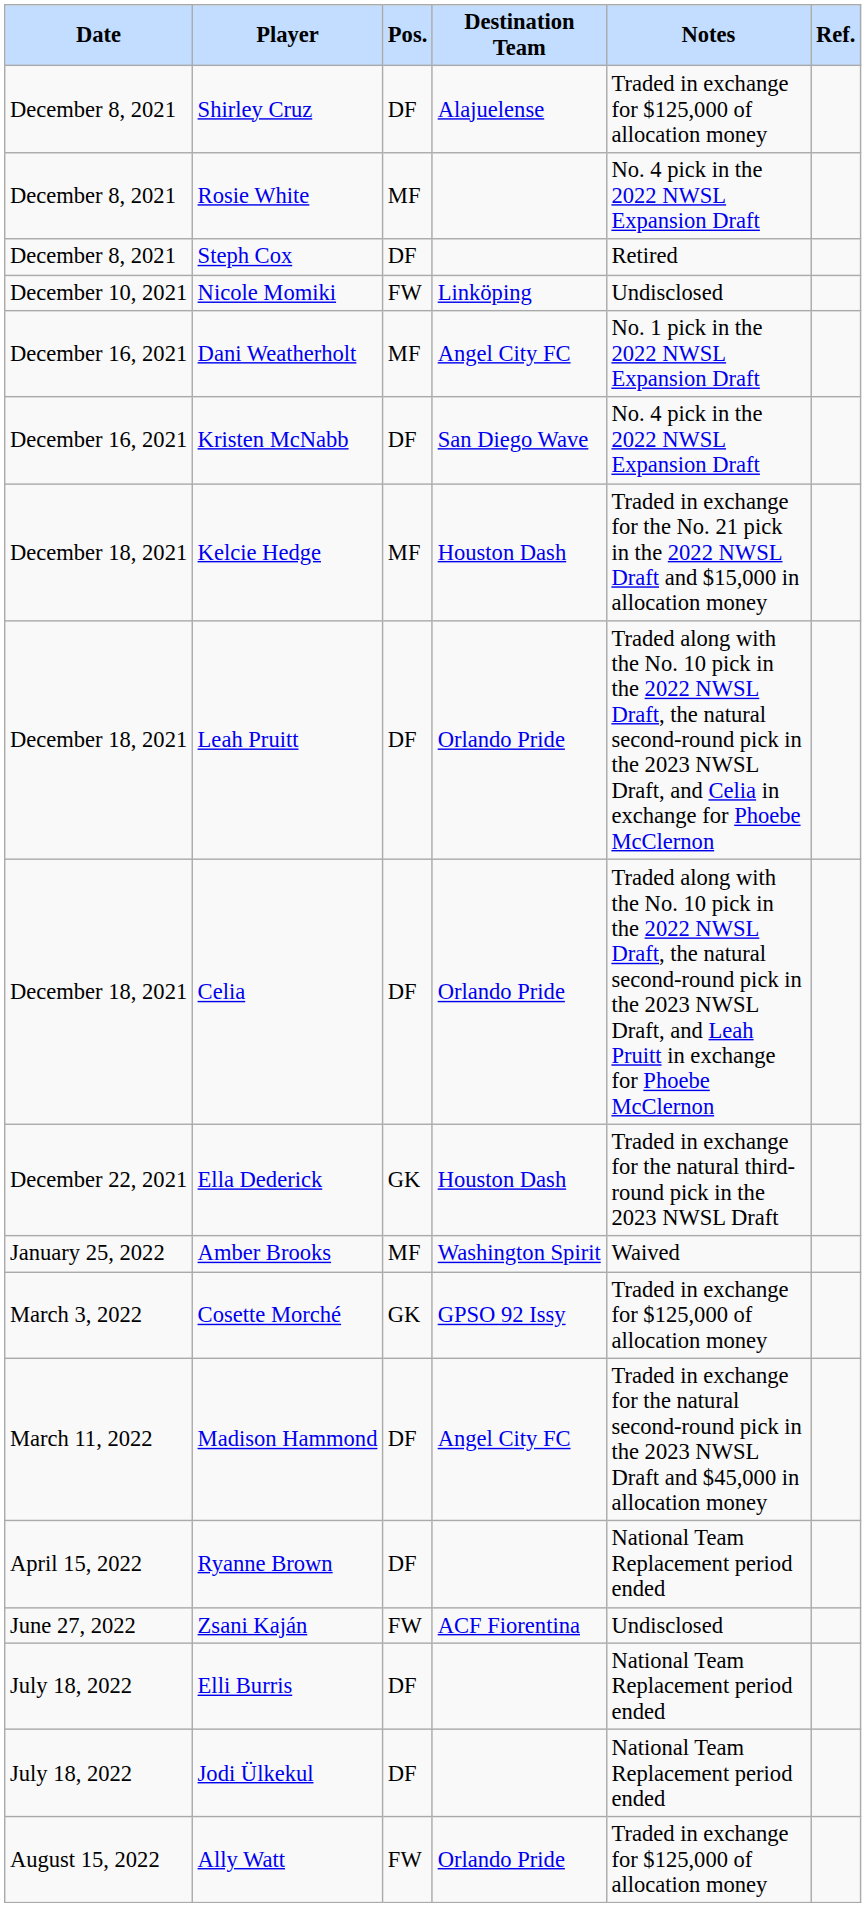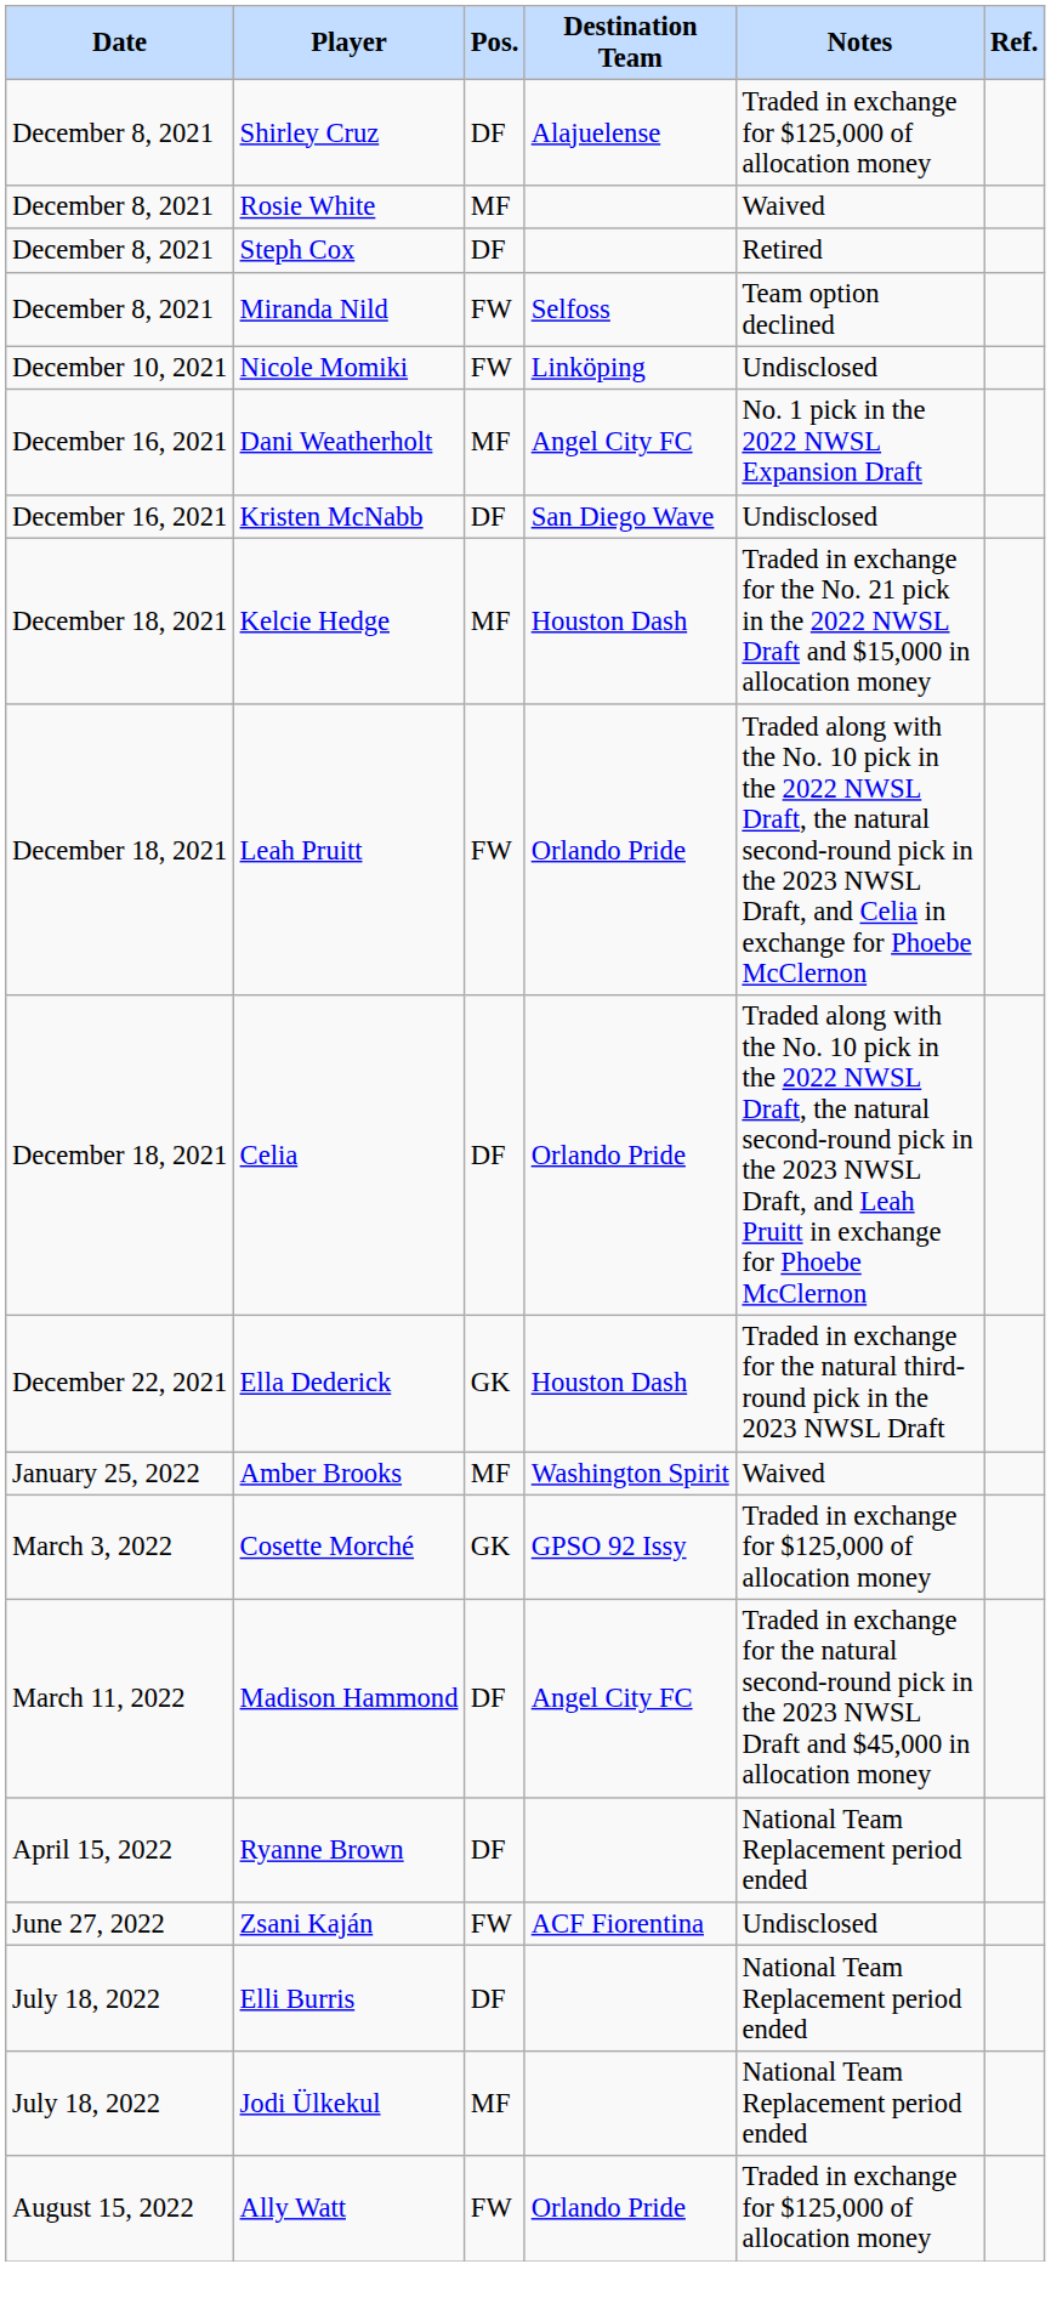 <table class="wikitable" style="text-align:left;">
 <tr>
 <th style="background:#c2ddff">Date</th>
 <th style="background:#c2ddff">Player</th>
 <th style="background:#c2ddff">Pos.</th>
 <th style="background:#c2ddff">Destination Team</th>
 <th style="background:#c2ddff">Notes</th>
 <th style="background:#c2ddff">Ref.</th>
 </tr>
 <tr>
 <td style="white-space: nowrap;">December 8, 2021</td>
 <td style="white-space: nowrap;"> <a href='#'>Shirley Cruz</a></td>
 <td>DF</td>
 <td style="white-space: nowrap;"> <a href='#'>Alajuelense</a></td>
 <td>Traded in exchange for $125,000 of allocation money</td>
 <td></td>
 </tr>
 <tr>
 <td style="white-space: nowrap;">December 8, 2021</td>
 <td style="white-space: nowrap;"> <a href='#'>Rosie White</a></td>
 <td>MF</td>
 <td style="white-space: nowrap;"></td>
-<td>No. 4 pick in the <a href='#'>2022 NWSL Expansion Draft</a></td>
+<td>Waived</td>
 <td></td>
 </tr>
 <tr>
 <td style="white-space: nowrap;">December 8, 2021</td>
 <td style="white-space: nowrap;"> <a href='#'>Steph Cox</a></td>
 <td>DF</td>
 <td style="white-space: nowrap;"></td>
 <td>Retired</td>
+<td></td>
+</tr>
+<tr>
+<td style="white-space: nowrap;">December 8, 2021</td>
+<td style="white-space: nowrap;"> <a href='#'>Miranda Nild</a></td>
+<td>FW</td>
+<td style="white-space: nowrap;"> <a href='#'>Selfoss</a></td>
+<td>Team option declined</td>
 <td></td>
 </tr>
 <tr>
 <td style="white-space: nowrap;">December 10, 2021</td>
 <td style="white-space: nowrap;"> <a href='#'>Nicole Momiki</a></td>
 <td>FW</td>
 <td style="white-space: nowrap;"> <a href='#'>Linköping</a></td>
 <td>Undisclosed</td>
 <td></td>
 </tr>
 <tr>
 <td style="white-space: nowrap;">December 16, 2021</td>
 <td style="white-space: nowrap;"> <a href='#'>Dani Weatherholt</a></td>
 <td>MF</td>
 <td style="white-space: nowrap;"> <a href='#'>Angel City FC</a></td>
 <td>No. 1 pick in the <a href='#'>2022 NWSL Expansion Draft</a></td>
 <td></td>
 </tr>
 <tr>
 <td style="white-space: nowrap;">December 16, 2021</td>
 <td style="white-space: nowrap;"> <a href='#'>Kristen McNabb</a></td>
 <td>DF</td>
 <td style="white-space: nowrap;"> <a href='#'>San Diego Wave</a></td>
-<td>No. 4 pick in the <a href='#'>2022 NWSL Expansion Draft</a></td>
+<td>Undisclosed</td>
 <td></td>
 </tr>
 <tr>
 <td style="white-space: nowrap;">December 18, 2021</td>
 <td style="white-space: nowrap;"> <a href='#'>Kelcie Hedge</a></td>
 <td>MF</td>
 <td style="white-space: nowrap;"> <a href='#'>Houston Dash</a></td>
 <td>Traded in exchange for the No. 21 pick in the <a href='#'>2022 NWSL Draft</a> and $15,000 in allocation money</td>
 <td></td>
 </tr>
 <tr>
 <td style="white-space: nowrap;">December 18, 2021</td>
 <td style="white-space: nowrap;"> <a href='#'>Leah Pruitt</a></td>
-<td>DF</td>
+<td>FW</td>
 <td style="white-space: nowrap;"> <a href='#'>Orlando Pride</a></td>
 <td>Traded along with the No. 10 pick in the <a href='#'>2022 NWSL Draft</a>, the natural second-round pick in the 2023 NWSL Draft, and <a href='#'>Celia</a> in exchange for <a href='#'>Phoebe McClernon</a></td>
 <td></td>
 </tr>
 <tr>
 <td style="white-space: nowrap;">December 18, 2021</td>
 <td style="white-space: nowrap;"> <a href='#'>Celia</a></td>
 <td>DF</td>
 <td style="white-space: nowrap;"> <a href='#'>Orlando Pride</a></td>
 <td>Traded along with the No. 10 pick in the <a href='#'>2022 NWSL Draft</a>, the natural second-round pick in the 2023 NWSL Draft, and <a href='#'>Leah Pruitt</a> in exchange for <a href='#'>Phoebe McClernon</a></td>
 <td></td>
 </tr>
 <tr>
 <td style="white-space: nowrap;">December 22, 2021</td>
 <td style="white-space: nowrap;"> <a href='#'>Ella Dederick</a></td>
 <td>GK</td>
 <td style="white-space: nowrap;"> <a href='#'>Houston Dash</a></td>
 <td>Traded in exchange for the natural third-round pick in the 2023 NWSL Draft</td>
 <td></td>
 </tr>
 <tr>
 <td style="white-space: nowrap;">January 25, 2022</td>
 <td style="white-space: nowrap;"> <a href='#'>Amber Brooks</a></td>
 <td>MF</td>
 <td style="white-space: nowrap;"> <a href='#'>Washington Spirit</a></td>
 <td>Waived</td>
 <td></td>
 </tr>
 <tr>
 <td style="white-space: nowrap;">March 3, 2022</td>
 <td style="white-space: nowrap;"> <a href='#'>Cosette Morché</a></td>
 <td>GK</td>
 <td style="white-space: nowrap;"> <a href='#'>GPSO 92 Issy</a></td>
 <td>Traded in exchange for $125,000 of allocation money</td>
 <td></td>
 </tr>
 <tr>
 <td style="white-space: nowrap;">March 11, 2022</td>
 <td style="white-space: nowrap;"> <a href='#'>Madison Hammond</a></td>
 <td>DF</td>
 <td style="white-space: nowrap;"> <a href='#'>Angel City FC</a></td>
 <td>Traded in exchange for the natural second-round pick in the 2023 NWSL Draft and $45,000 in allocation money</td>
 <td></td>
 </tr>
 <tr>
 <td style="white-space: nowrap;">April 15, 2022</td>
 <td style="white-space: nowrap;"> <a href='#'>Ryanne Brown</a></td>
 <td>DF</td>
 <td style="white-space: nowrap;"></td>
 <td>National Team Replacement period ended</td>
 <td></td>
 </tr>
 <tr>
 <td style="white-space: nowrap;">June 27, 2022</td>
 <td style="white-space: nowrap;"> <a href='#'>Zsani Kaján</a></td>
 <td>FW</td>
 <td style="white-space: nowrap;"> <a href='#'>ACF Fiorentina</a></td>
 <td>Undisclosed</td>
 <td></td>
 </tr>
 <tr>
 <td style="white-space: nowrap;">July 18, 2022</td>
 <td style="white-space: nowrap;"> <a href='#'>Elli Burris</a></td>
 <td>DF</td>
 <td style="white-space: nowrap;"></td>
 <td>National Team Replacement period ended</td>
 <td></td>
 </tr>
 <tr>
 <td style="white-space: nowrap;">July 18, 2022</td>
 <td style="white-space: nowrap;"> <a href='#'>Jodi Ülkekul</a></td>
-<td>DF</td>
+<td>MF</td>
 <td style="white-space: nowrap;"></td>
 <td>National Team Replacement period ended</td>
 <td></td>
 </tr>
 <tr>
 <td style="white-space: nowrap;">August 15, 2022</td>
 <td style="white-space: nowrap;"> <a href='#'>Ally Watt</a></td>
 <td>FW</td>
 <td style="white-space: nowrap;"> <a href='#'>Orlando Pride</a></td>
 <td>Traded in exchange for $125,000 of allocation money</td>
 <td></td>
 </tr>
 </table>
